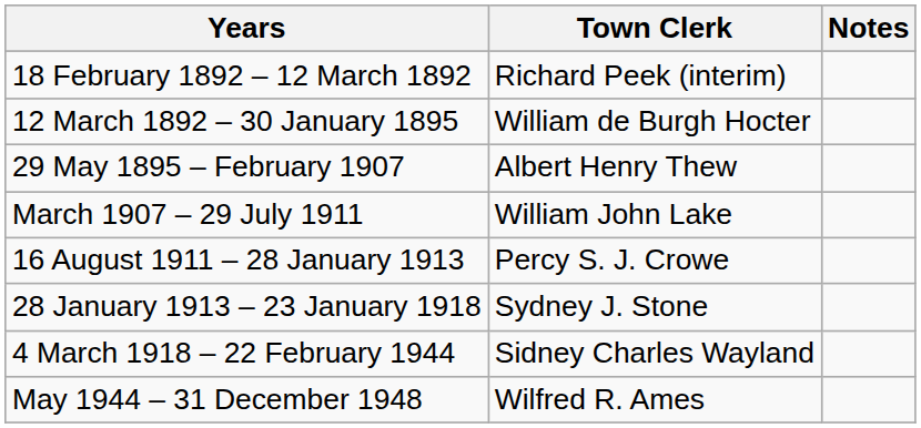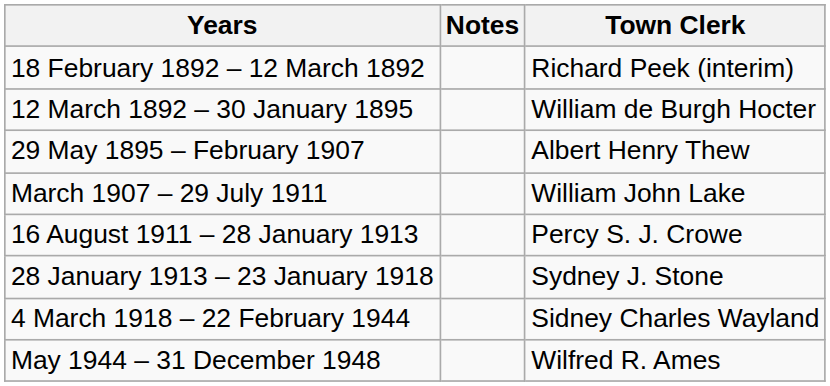 <table class="wikitable">
 <tr>
 <th>Years</th>
+<th>Notes</th>
 <th>Town Clerk</th>
-<th>Notes</th>
 </tr>
 <tr>
 <td>18 February 1892 – 12 March 1892</td>
+<td></td>
 <td>Richard Peek (interim)</td>
-<td></td>
 </tr>
 <tr>
 <td>12 March 1892 – 30 January 1895</td>
+<td></td>
 <td>William de Burgh Hocter</td>
-<td></td>
 </tr>
 <tr>
 <td>29 May 1895 – February 1907</td>
+<td></td>
 <td>Albert Henry Thew</td>
-<td></td>
 </tr>
 <tr>
 <td>March 1907 – 29 July 1911</td>
+<td></td>
 <td>William John Lake</td>
-<td></td>
 </tr>
 <tr>
 <td>16 August 1911 – 28 January 1913</td>
+<td></td>
 <td>Percy S. J. Crowe</td>
-<td></td>
 </tr>
 <tr>
 <td>28 January 1913 – 23 January 1918</td>
+<td></td>
 <td>Sydney J. Stone</td>
-<td></td>
 </tr>
 <tr>
 <td>4 March 1918 – 22 February 1944</td>
+<td></td>
 <td>Sidney Charles Wayland</td>
-<td></td>
 </tr>
 <tr>
 <td>May 1944 – 31 December 1948</td>
+<td></td>
 <td>Wilfred R. Ames</td>
-<td></td>
 </tr>
 </table>
